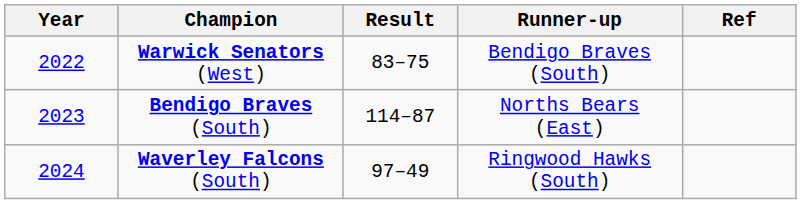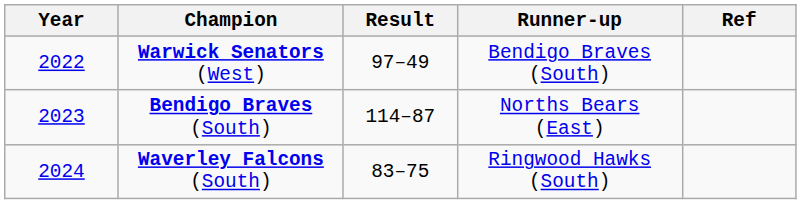 <table class="wikitable sortable" style="text-align:center">
 <tr>
 <th style="width:70px">Year</th>
 <th style="width:145px">Champion</th>
 <th style="width:70px">Result</th>
 <th style="width:145px">Runner-up</th>
 <th style="width:70px">Ref</th>
 </tr>
 <tr>
 <td align="center"><a href='#'>2022</a></td>
 <td><strong><a href='#'>Warwick Senators</a></strong><br>(<a href='#'>West</a>)</td>
-<td align="center">83–75</td>
+<td align="center">97–49</td>
 <td><a href='#'>Bendigo Braves</a><br>(<a href='#'>South</a>)</td>
 <td></td>
 </tr>
 <tr>
 <td align="center"><a href='#'>2023</a></td>
 <td><strong><a href='#'>Bendigo Braves</a></strong><br>(<a href='#'>South</a>)</td>
 <td align="center">114–87</td>
 <td><a href='#'>Norths Bears</a><br>(<a href='#'>East</a>)</td>
 <td></td>
 </tr>
 <tr>
 <td align="center"><a href='#'>2024</a></td>
 <td><strong><a href='#'>Waverley Falcons</a></strong><br>(<a href='#'>South</a>)</td>
-<td align="center">97–49</td>
+<td align="center">83–75</td>
 <td><a href='#'>Ringwood Hawks</a><br>(<a href='#'>South</a>)</td>
 <td></td>
 </tr>
 </table>
